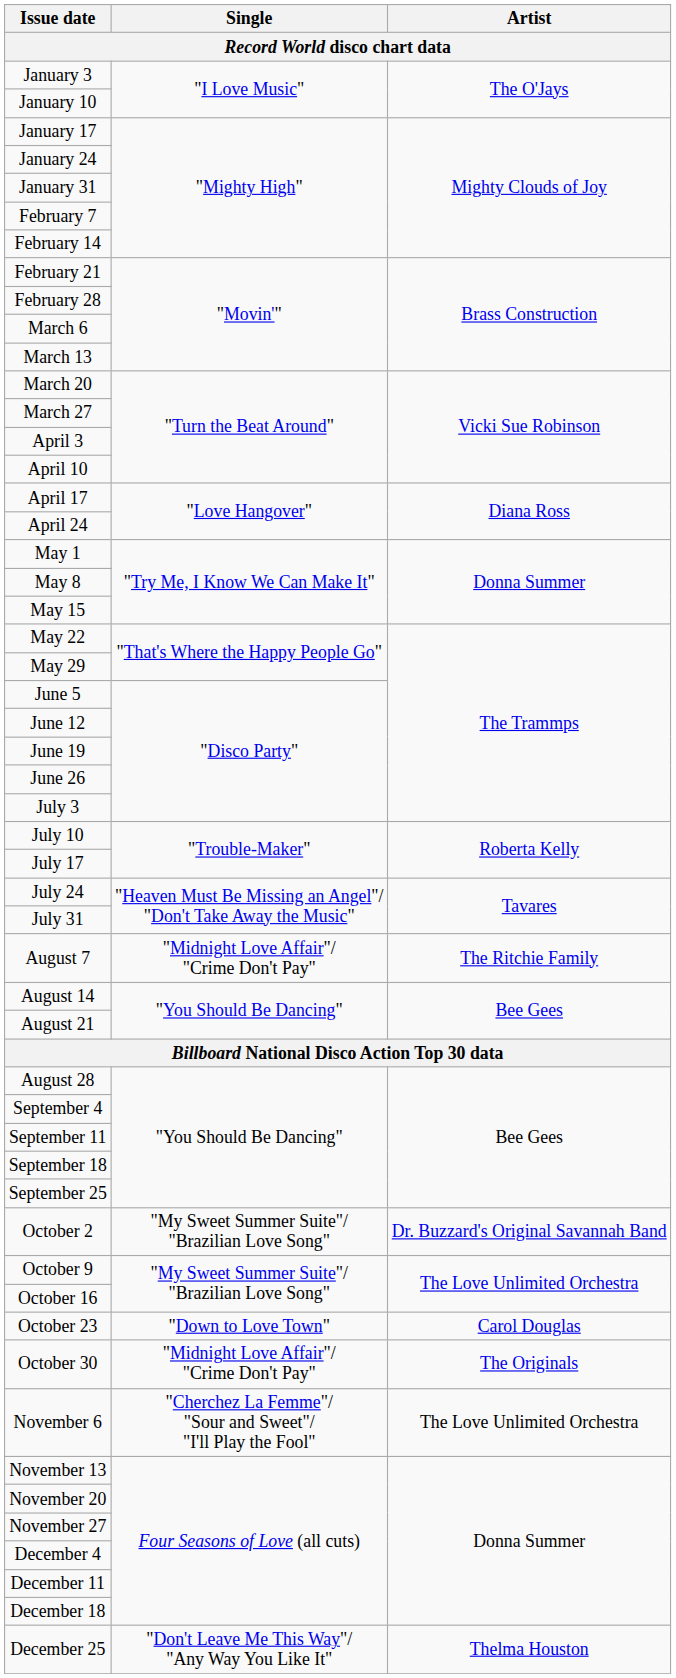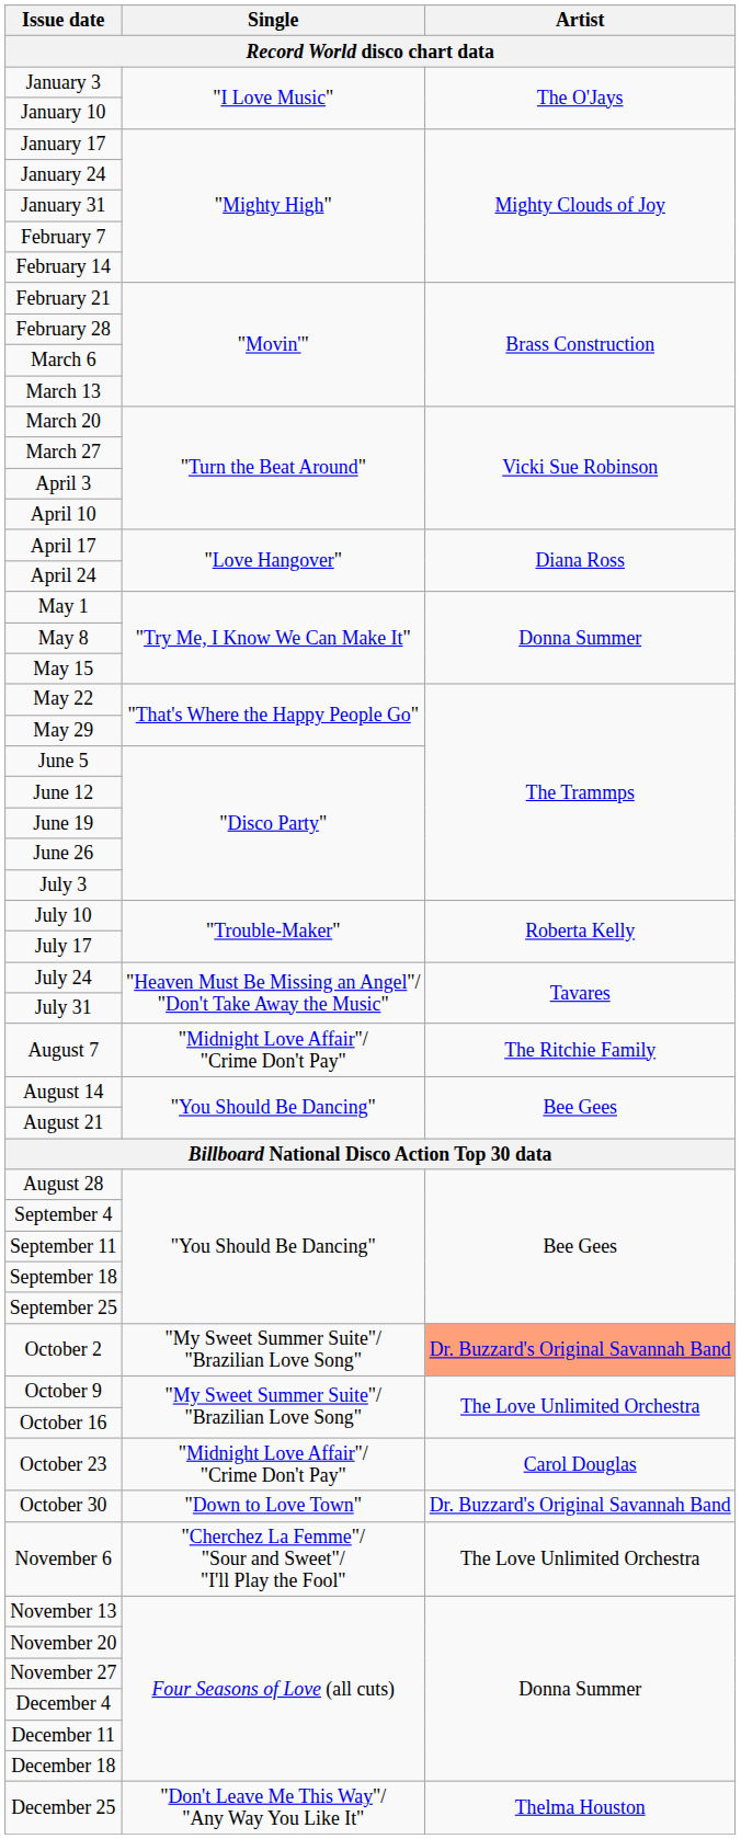 <table class="wikitable" style="text-align: center;">
 <tr>
 <th>Issue date</th>
 <th>Single</th>
 <th>Artist</th>
 </tr>
 <tr>
 <th colspan="3"><em>Record World</em> disco chart data</th>
 </tr>
 <tr>
 <td>January 3</td>
 <td rowspan="2">"<a href='#'>I Love Music</a>"</td>
 <td rowspan="2"><a href='#'>The O'Jays</a></td>
 </tr>
 <tr>
 <td>January 10</td>
 </tr>
 <tr>
 <td>January 17</td>
 <td rowspan="5">"<a href='#'>Mighty High</a>"</td>
 <td rowspan="5"><a href='#'>Mighty Clouds of Joy</a></td>
 </tr>
 <tr>
 <td>January 24</td>
 </tr>
 <tr>
 <td>January 31</td>
 </tr>
 <tr>
 <td>February 7</td>
 </tr>
 <tr>
 <td>February 14</td>
 </tr>
 <tr>
 <td>February 21</td>
 <td rowspan="4">"<a href='#'>Movin'</a>"</td>
 <td rowspan="4"><a href='#'>Brass Construction</a></td>
 </tr>
 <tr>
 <td>February 28</td>
 </tr>
 <tr>
 <td>March 6</td>
 </tr>
 <tr>
 <td>March 13</td>
 </tr>
 <tr>
 <td>March 20</td>
 <td rowspan="4">"<a href='#'>Turn the Beat Around</a>"</td>
 <td rowspan="4"><a href='#'>Vicki Sue Robinson</a></td>
 </tr>
 <tr>
 <td>March 27</td>
 </tr>
 <tr>
 <td>April 3</td>
 </tr>
 <tr>
 <td>April 10</td>
 </tr>
 <tr>
 <td>April 17</td>
 <td rowspan="2">"<a href='#'>Love Hangover</a>"</td>
 <td rowspan="2"><a href='#'>Diana Ross</a></td>
 </tr>
 <tr>
 <td>April 24</td>
 </tr>
 <tr>
 <td>May 1</td>
 <td rowspan="3">"<a href='#'>Try Me, I Know We Can Make It</a>"</td>
 <td rowspan="3"><a href='#'>Donna Summer</a></td>
 </tr>
 <tr>
 <td>May 8</td>
 </tr>
 <tr>
 <td>May 15</td>
 </tr>
 <tr>
 <td>May 22</td>
 <td rowspan="2">"<a href='#'>That's Where the Happy People Go</a>"</td>
 <td rowspan="7"><a href='#'>The Trammps</a></td>
 </tr>
 <tr>
 <td>May 29</td>
 </tr>
 <tr>
 <td>June 5</td>
 <td rowspan="5">"<a href='#'>Disco Party</a>"</td>
 </tr>
 <tr>
 <td>June 12</td>
 </tr>
 <tr>
 <td>June 19</td>
 </tr>
 <tr>
 <td>June 26</td>
 </tr>
 <tr>
 <td>July 3</td>
 </tr>
 <tr>
 <td>July 10</td>
 <td rowspan="2">"<a href='#'>Trouble-Maker</a>"</td>
 <td rowspan="2"><a href='#'>Roberta Kelly</a></td>
 </tr>
 <tr>
 <td>July 17</td>
 </tr>
 <tr>
 <td>July 24</td>
 <td rowspan="2">"<a href='#'>Heaven Must Be Missing an Angel</a>"/<br>"<a href='#'>Don't Take Away the Music</a>"</td>
 <td rowspan="2"><a href='#'>Tavares</a></td>
 </tr>
 <tr>
 <td>July 31</td>
 </tr>
 <tr>
 <td>August 7</td>
 <td>"<a href='#'>Midnight Love Affair</a>"/<br>"Crime Don't Pay"</td>
 <td><a href='#'>The Ritchie Family</a></td>
 </tr>
 <tr>
 <td>August 14</td>
 <td rowspan="2">"<a href='#'>You Should Be Dancing</a>"</td>
 <td rowspan="2"><a href='#'>Bee Gees</a></td>
 </tr>
 <tr>
 <td>August 21</td>
 </tr>
 <tr>
 <th colspan="3"><em>Billboard</em> National Disco Action Top 30 data</th>
 </tr>
 <tr>
 <td>August 28</td>
 <td rowspan="5">"You Should Be Dancing"</td>
 <td rowspan="5">Bee Gees</td>
 </tr>
 <tr>
 <td>September 4</td>
 </tr>
 <tr>
 <td>September 11</td>
 </tr>
 <tr>
 <td>September 18</td>
 </tr>
 <tr>
 <td>September 25</td>
 </tr>
 <tr>
 <td>October 2</td>
 <td>"My Sweet Summer Suite"/<br>"Brazilian Love Song"</td>
-<td><a href='#'>Dr. Buzzard's Original Savannah Band</a></td>
+<td style="background: lightsalmon;"><a href='#'>Dr. Buzzard's Original Savannah Band</a></td>
 </tr>
 <tr>
 <td>October 9</td>
 <td rowspan="2">"<a href='#'>My Sweet Summer Suite</a>"/<br>"Brazilian Love Song"</td>
 <td rowspan="2"><a href='#'>The Love Unlimited Orchestra</a></td>
 </tr>
 <tr>
 <td>October 16</td>
 </tr>
 <tr>
 <td>October 23</td>
-<td>"<a href='#'>Down to Love Town</a>"</td>
+<td>"<a href='#'>Midnight Love Affair</a>"/<br>"Crime Don't Pay"</td>
 <td><a href='#'>Carol Douglas</a></td>
 </tr>
 <tr>
 <td>October 30</td>
-<td>"<a href='#'>Midnight Love Affair</a>"/<br>"Crime Don't Pay"</td>
-<td><a href='#'>The Originals</a></td>
+<td>"<a href='#'>Down to Love Town</a>"</td>
+<td><a href='#'>Dr. Buzzard's Original Savannah Band</a></td>
 </tr>
 <tr>
 <td>November 6</td>
 <td>"<a href='#'>Cherchez La Femme</a>"/<br>"Sour and Sweet"/<br>"I'll Play the Fool"</td>
 <td>The Love Unlimited Orchestra</td>
 </tr>
 <tr>
 <td>November 13</td>
 <td rowspan="6"><em><a href='#'>Four Seasons of Love</a></em> (all cuts)</td>
 <td rowspan="6">Donna Summer</td>
 </tr>
 <tr>
 <td>November 20</td>
 </tr>
 <tr>
 <td>November 27</td>
 </tr>
 <tr>
 <td>December 4</td>
 </tr>
 <tr>
 <td>December 11</td>
 </tr>
 <tr>
 <td>December 18</td>
 </tr>
 <tr>
 <td>December 25</td>
 <td>"<a href='#'>Don't Leave Me This Way</a>"/<br>"Any Way You Like It"</td>
 <td><a href='#'>Thelma Houston</a></td>
 </tr>
 <tr>
 </tr>
 </table>
